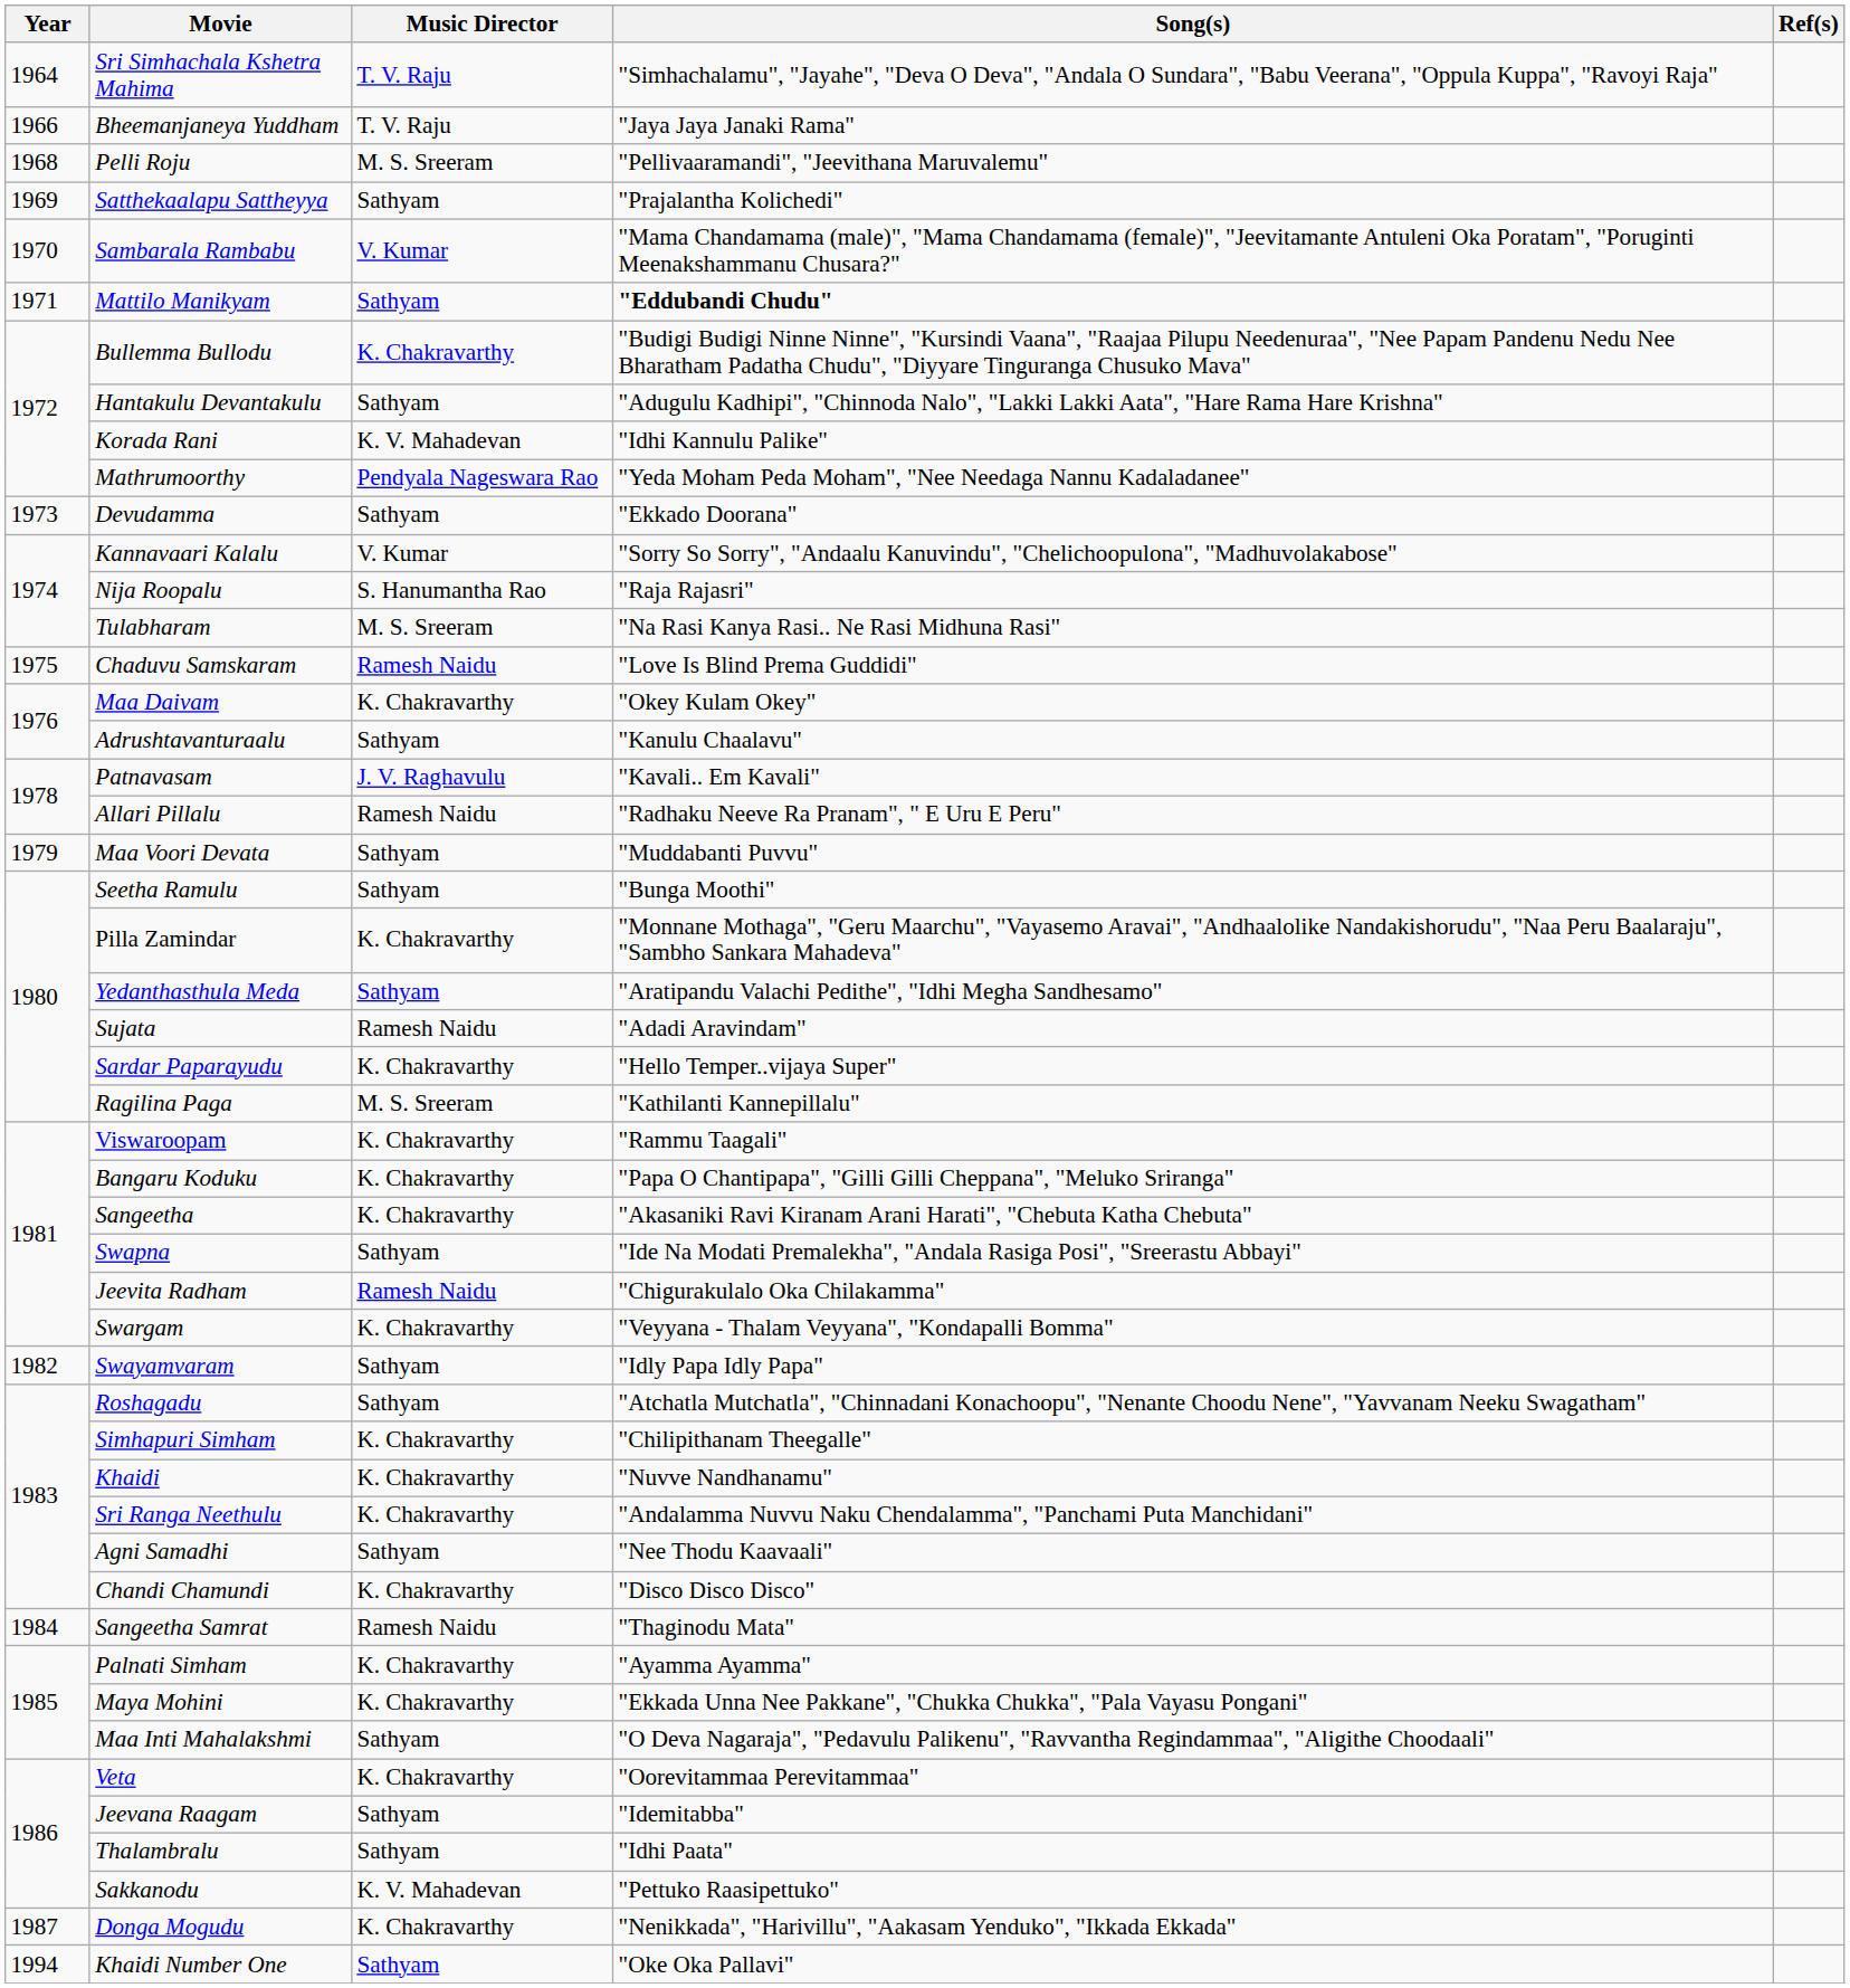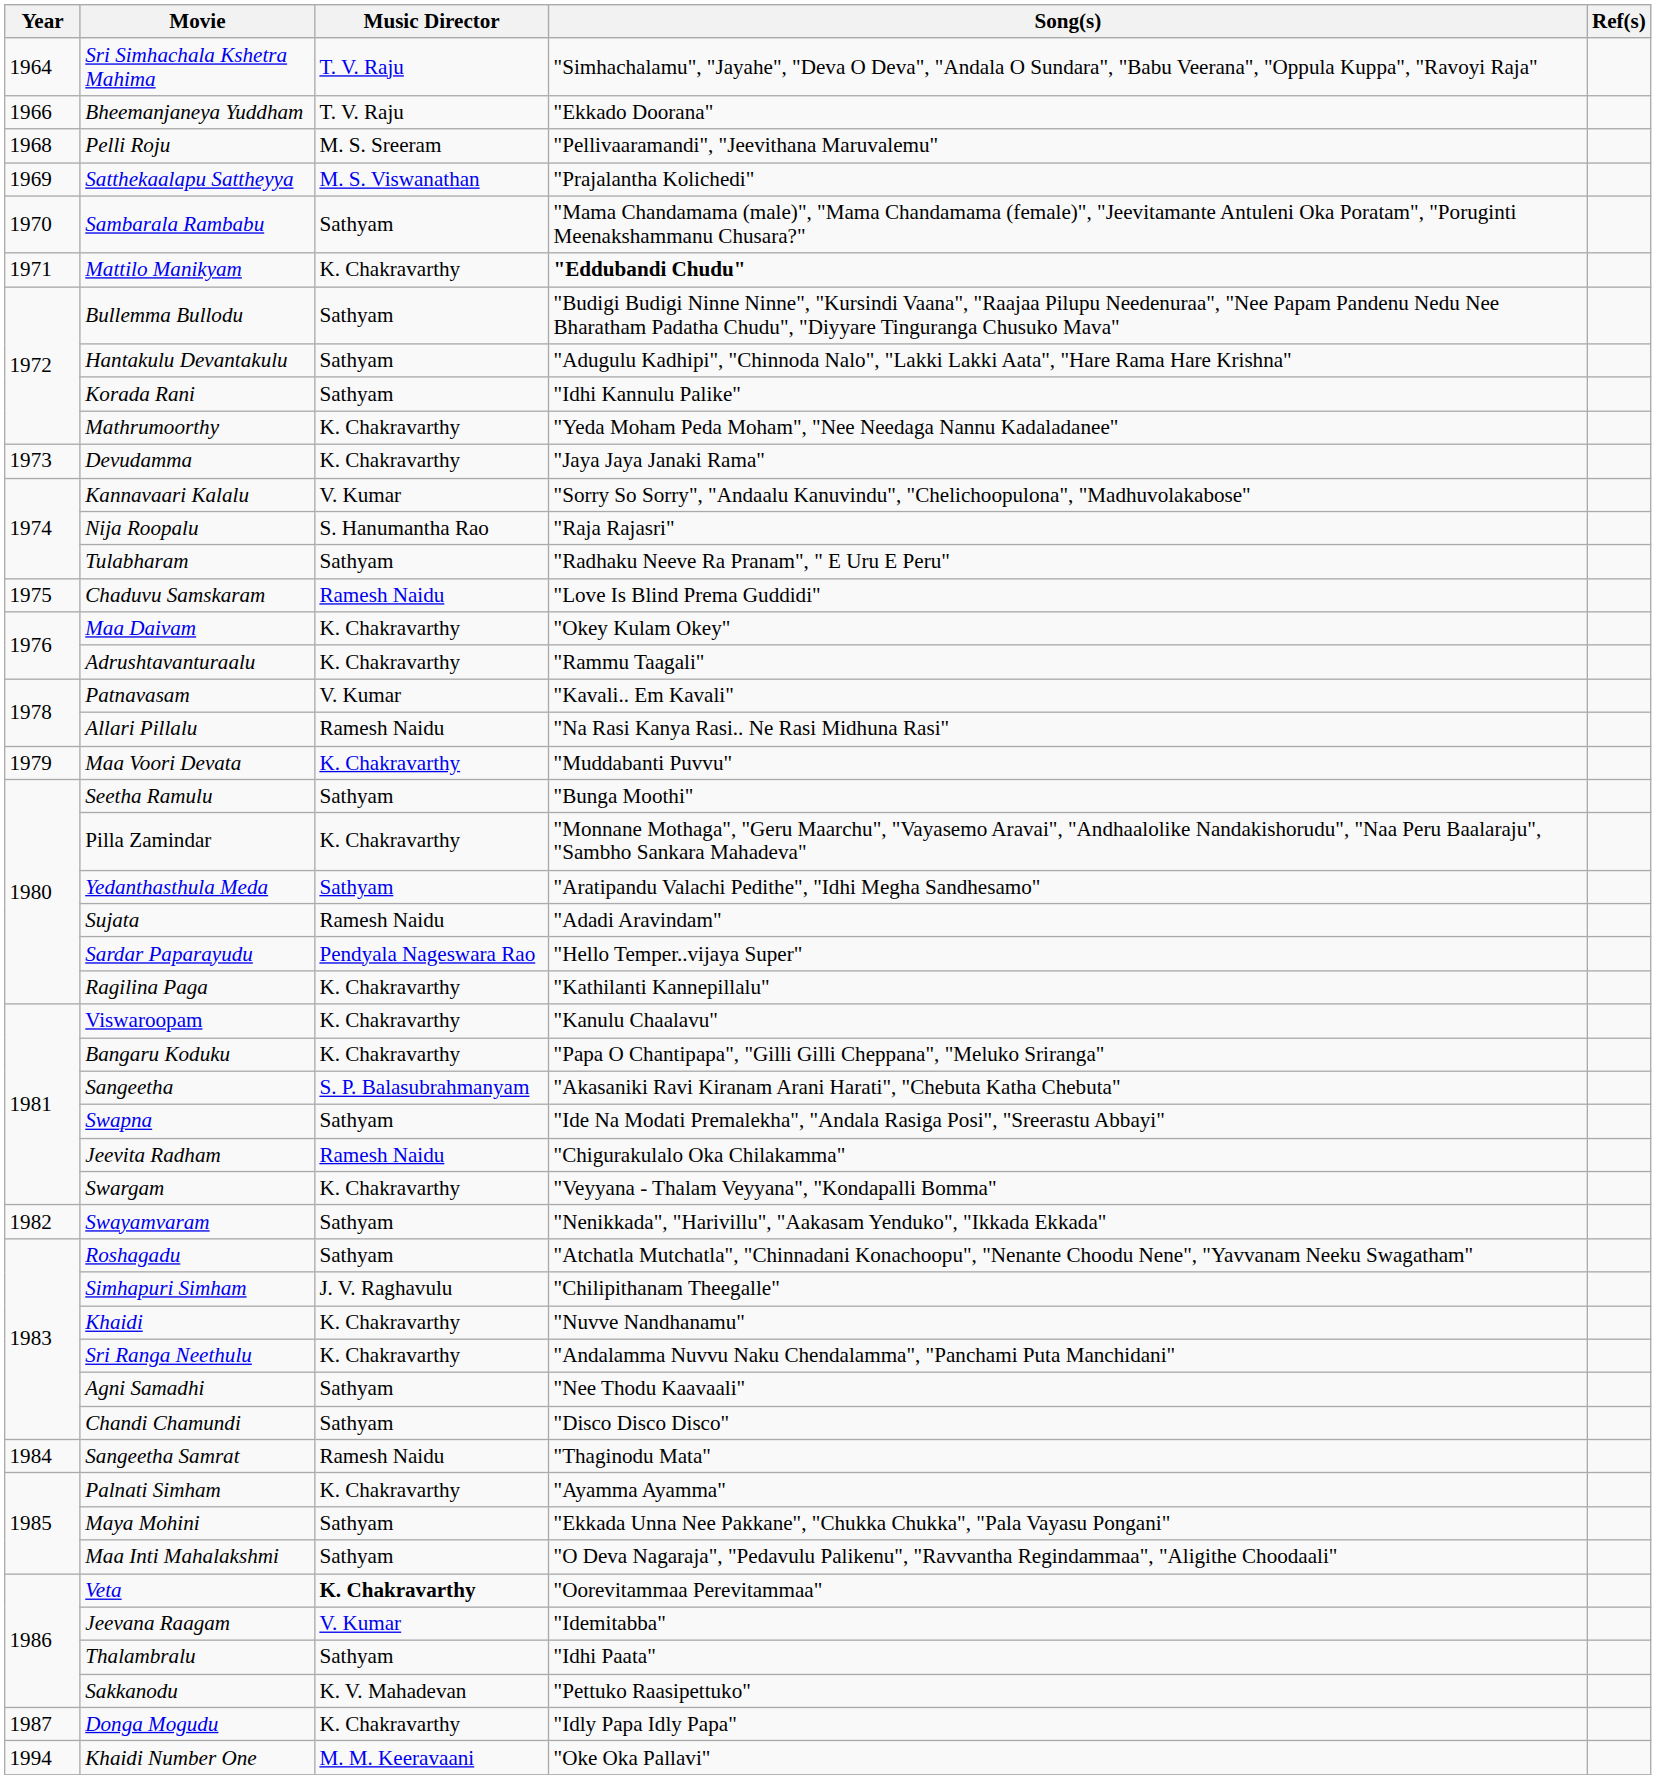 <table class="wikitable">
 <tr style="background:#ccc; text-align:center;">
 <th scope="col" style="width: 50px;">Year</th>
 <th scope="col" style="width: 170px;">Movie</th>
 <th scope="col" style="width: 170px;">Music Director</th>
 <th>Song(s)</th>
 <th>Ref(s)</th>
 </tr>
 <tr>
 <td>1964</td>
 <td><em><a href='#'>Sri Simhachala Kshetra Mahima</a></em></td>
 <td><a href='#'>T. V. Raju</a></td>
 <td>"Simhachalamu", "Jayahe", "Deva O Deva", "Andala O Sundara", "Babu Veerana", "Oppula Kuppa", "Ravoyi Raja"</td>
 <td></td>
 </tr>
 <tr>
 <td>1966</td>
 <td><em>Bheemanjaneya Yuddham</em></td>
 <td>T. V. Raju</td>
-<td>"Jaya Jaya Janaki Rama"</td>
+<td>"Ekkado Doorana"</td>
 <td></td>
 </tr>
 <tr>
 <td>1968</td>
 <td><em>Pelli Roju</em></td>
 <td>M. S. Sreeram</td>
 <td>"Pellivaaramandi", "Jeevithana Maruvalemu"</td>
 <td></td>
 </tr>
 <tr>
 <td>1969</td>
 <td><em><a href='#'>Satthekaalapu Sattheyya</a></em></td>
-<td>Sathyam</td>
+<td><a href='#'>M. S. Viswanathan</a></td>
 <td>"Prajalantha Kolichedi"</td>
 <td></td>
 </tr>
 <tr>
 <td>1970</td>
 <td><em><a href='#'>Sambarala Rambabu</a></em></td>
-<td><a href='#'>V. Kumar</a></td>
+<td>Sathyam</td>
 <td>"Mama Chandamama (male)", "Mama Chandamama (female)", "Jeevitamante Antuleni Oka Poratam", "Poruginti Meenakshammanu Chusara?"</td>
 <td></td>
 </tr>
 <tr>
 <td>1971</td>
 <td><em><a href='#'>Mattilo Manikyam</a></em></td>
-<td><a href='#'>Sathyam</a></td>
+<td>K. Chakravarthy</td>
 <td><strong>"Eddubandi Chudu"</strong></td>
 <td></td>
 </tr>
 <tr>
 <td rowspan = "4">1972</td>
 <td><em>Bullemma Bullodu</em></td>
-<td><a href='#'>K. Chakravarthy</a></td>
+<td>Sathyam</td>
 <td>"Budigi Budigi Ninne Ninne", "Kursindi Vaana", "Raajaa Pilupu Needenuraa", "Nee Papam Pandenu Nedu Nee Bharatham Padatha Chudu", "Diyyare Tinguranga Chusuko Mava"</td>
 <td></td>
 </tr>
 <tr>
 <td><em>Hantakulu Devantakulu</em></td>
 <td>Sathyam</td>
 <td>"Adugulu Kadhipi", "Chinnoda Nalo", "Lakki Lakki Aata", "Hare Rama Hare Krishna"</td>
 <td></td>
 </tr>
 <tr>
 <td><em>Korada Rani</em></td>
-<td>K. V. Mahadevan</td>
+<td>Sathyam</td>
 <td>"Idhi Kannulu Palike"</td>
 <td></td>
 </tr>
 <tr>
 <td><em>Mathrumoorthy</em></td>
-<td><a href='#'>Pendyala Nageswara Rao</a></td>
+<td>K. Chakravarthy</td>
 <td>"Yeda Moham Peda Moham", "Nee Needaga Nannu Kadaladanee"</td>
 <td></td>
 </tr>
 <tr>
 <td>1973</td>
 <td><em>Devudamma</em></td>
-<td>Sathyam</td>
-<td>"Ekkado Doorana"</td>
+<td>K. Chakravarthy</td>
+<td>"Jaya Jaya Janaki Rama"</td>
 <td></td>
 </tr>
 <tr>
 <td rowspan = "3">1974</td>
 <td><em>Kannavaari Kalalu</em></td>
 <td>V. Kumar</td>
 <td>"Sorry So Sorry", "Andaalu Kanuvindu", "Chelichoopulona", "Madhuvolakabose"</td>
 <td></td>
 </tr>
 <tr>
 <td><em>Nija Roopalu</em></td>
 <td>S. Hanumantha Rao</td>
 <td>"Raja Rajasri"</td>
 <td></td>
 </tr>
 <tr>
 <td><em>Tulabharam</em></td>
-<td>M. S. Sreeram</td>
-<td>"Na Rasi Kanya Rasi.. Ne Rasi Midhuna Rasi"</td>
+<td>Sathyam</td>
+<td>"Radhaku Neeve Ra Pranam", " E Uru E Peru"</td>
 <td></td>
 </tr>
 <tr>
 <td>1975</td>
 <td><em>Chaduvu Samskaram</em></td>
 <td><a href='#'>Ramesh Naidu</a></td>
 <td>"Love Is Blind Prema Guddidi"</td>
 <td></td>
 </tr>
 <tr>
 <td rowspan = "2">1976</td>
 <td><em><a href='#'>Maa Daivam</a></em></td>
 <td>K. Chakravarthy</td>
 <td>"Okey Kulam Okey"</td>
 <td></td>
 </tr>
 <tr>
 <td><em>Adrushtavanturaalu</em></td>
-<td>Sathyam</td>
-<td>"Kanulu Chaalavu"</td>
+<td>K. Chakravarthy</td>
+<td>"Rammu Taagali"</td>
 <td></td>
 </tr>
 <tr>
 <td rowspan = "2">1978</td>
 <td><em>Patnavasam</em></td>
-<td><a href='#'>J. V. Raghavulu</a></td>
+<td>V. Kumar</td>
 <td>"Kavali.. Em Kavali"</td>
 <td></td>
 </tr>
 <tr>
 <td><em>Allari Pillalu</em></td>
 <td>Ramesh Naidu</td>
-<td>"Radhaku Neeve Ra Pranam", " E Uru E Peru"</td>
+<td>"Na Rasi Kanya Rasi.. Ne Rasi Midhuna Rasi"</td>
 <td></td>
 </tr>
 <tr>
 <td>1979</td>
 <td><em>Maa Voori Devata</em></td>
-<td>Sathyam</td>
+<td><a href='#'>K. Chakravarthy</a></td>
 <td>"Muddabanti Puvvu"</td>
 <td></td>
 </tr>
 <tr>
 <td rowspan = "6">1980</td>
 <td><em>Seetha Ramulu</em></td>
 <td>Sathyam</td>
 <td>"Bunga Moothi"</td>
 <td></td>
 </tr>
 <tr>
 <td>Pilla Zamindar</td>
 <td>K. Chakravarthy</td>
 <td>"Monnane Mothaga", "Geru Maarchu", "Vayasemo Aravai", "Andhaalolike Nandakishorudu", "Naa Peru Baalaraju", "Sambho Sankara Mahadeva"</td>
 <td></td>
 </tr>
 <tr>
 <td><em><a href='#'>Yedanthasthula Meda</a></em></td>
 <td><a href='#'>Sathyam</a></td>
 <td>"Aratipandu Valachi Pedithe", "Idhi Megha Sandhesamo"</td>
 <td></td>
 </tr>
 <tr>
 <td><em>Sujata</em></td>
 <td>Ramesh Naidu</td>
 <td>"Adadi Aravindam"</td>
 <td></td>
 </tr>
 <tr>
 <td><em><a href='#'>Sardar Paparayudu</a></em></td>
-<td>K. Chakravarthy</td>
+<td><a href='#'>Pendyala Nageswara Rao</a></td>
 <td>"Hello Temper..vijaya Super"</td>
 <td></td>
 </tr>
 <tr>
 <td><em>Ragilina Paga</em></td>
-<td>M. S. Sreeram</td>
+<td>K. Chakravarthy</td>
 <td>"Kathilanti Kannepillalu"</td>
 <td></td>
 </tr>
 <tr>
 <td rowspan = "6">1981</td>
 <td><a href='#'>Viswaroopam</a></td>
 <td>K. Chakravarthy</td>
-<td>"Rammu Taagali"</td>
+<td>"Kanulu Chaalavu"</td>
 <td></td>
 </tr>
 <tr>
 <td><em>Bangaru Koduku</em></td>
 <td>K. Chakravarthy</td>
 <td>"Papa O Chantipapa", "Gilli Gilli Cheppana", "Meluko Sriranga"</td>
 <td></td>
 </tr>
 <tr>
 <td><em>Sangeetha</em></td>
-<td>K. Chakravarthy</td>
+<td><a href='#'>S. P. Balasubrahmanyam</a></td>
 <td>"Akasaniki Ravi Kiranam Arani Harati", "Chebuta Katha Chebuta"</td>
 <td></td>
 </tr>
 <tr>
 <td><em><a href='#'>Swapna</a></em></td>
 <td>Sathyam</td>
 <td>"Ide Na Modati Premalekha", "Andala Rasiga Posi", "Sreerastu Abbayi"</td>
 <td></td>
 </tr>
 <tr>
 <td><em>Jeevita Radham</em></td>
 <td><a href='#'>Ramesh Naidu</a></td>
 <td>"Chigurakulalo Oka Chilakamma"</td>
 <td></td>
 </tr>
 <tr>
 <td><em>Swargam</em></td>
 <td>K. Chakravarthy</td>
 <td>"Veyyana - Thalam Veyyana", "Kondapalli Bomma"</td>
 <td></td>
 </tr>
 <tr>
 <td>1982</td>
 <td><em><a href='#'>Swayamvaram</a></em></td>
 <td>Sathyam</td>
-<td>"Idly Papa Idly Papa"</td>
+<td>"Nenikkada", "Harivillu", "Aakasam Yenduko", "Ikkada Ekkada"</td>
 <td></td>
 </tr>
 <tr>
 <td rowspan = "6">1983</td>
 <td><em><a href='#'>Roshagadu</a></em></td>
 <td>Sathyam</td>
 <td>"Atchatla Mutchatla", "Chinnadani Konachoopu", "Nenante Choodu Nene", "Yavvanam Neeku Swagatham"</td>
 <td></td>
 </tr>
 <tr>
 <td><em><a href='#'>Simhapuri Simham</a></em></td>
-<td>K. Chakravarthy</td>
+<td>J. V. Raghavulu</td>
 <td>"Chilipithanam Theegalle"</td>
 <td></td>
 </tr>
 <tr>
 <td><em><a href='#'>Khaidi</a></em></td>
 <td>K. Chakravarthy</td>
 <td>"Nuvve Nandhanamu"</td>
 <td></td>
 </tr>
 <tr>
 <td><em><a href='#'>Sri Ranga Neethulu</a></em></td>
 <td>K. Chakravarthy</td>
 <td>"Andalamma Nuvvu Naku Chendalamma", "Panchami Puta Manchidani"</td>
 <td></td>
 </tr>
 <tr>
 <td><em>Agni Samadhi</em></td>
 <td>Sathyam</td>
 <td>"Nee Thodu Kaavaali"</td>
 <td></td>
 </tr>
 <tr>
 <td><em>Chandi Chamundi</em></td>
-<td>K. Chakravarthy</td>
+<td>Sathyam</td>
 <td>"Disco Disco Disco"</td>
 <td></td>
 </tr>
 <tr>
 <td>1984</td>
 <td><em>Sangeetha Samrat</em></td>
 <td>Ramesh Naidu</td>
 <td>"Thaginodu Mata"</td>
 <td></td>
 </tr>
 <tr>
 <td rowspan = "3">1985</td>
 <td><em>Palnati Simham</em></td>
 <td>K. Chakravarthy</td>
 <td>"Ayamma Ayamma"</td>
 <td></td>
 </tr>
 <tr>
 <td><em>Maya Mohini</em></td>
-<td>K. Chakravarthy</td>
+<td>Sathyam</td>
 <td>"Ekkada Unna Nee Pakkane", "Chukka Chukka", "Pala Vayasu Pongani"</td>
 <td></td>
 </tr>
 <tr>
 <td><em>Maa Inti Mahalakshmi</em></td>
 <td>Sathyam</td>
 <td>"O Deva Nagaraja", "Pedavulu Palikenu", "Ravvantha Regindammaa", "Aligithe Choodaali"</td>
 <td></td>
 </tr>
 <tr>
 <td rowspan = "4">1986</td>
 <td><em><a href='#'>Veta</a></em></td>
-<td>K. Chakravarthy</td>
+<td><strong>K. Chakravarthy</strong></td>
 <td>"Oorevitammaa Perevitammaa"</td>
 <td></td>
 </tr>
 <tr>
 <td><em>Jeevana Raagam</em></td>
-<td>Sathyam</td>
+<td><a href='#'>V. Kumar</a></td>
 <td>"Idemitabba"</td>
 <td></td>
 </tr>
 <tr>
 <td><em>Thalambralu</em></td>
 <td>Sathyam</td>
 <td>"Idhi Paata"</td>
 <td></td>
 </tr>
 <tr>
 <td><em>Sakkanodu</em></td>
 <td>K. V. Mahadevan</td>
 <td>"Pettuko Raasipettuko"</td>
 <td></td>
 </tr>
 <tr>
 <td>1987</td>
 <td><em><a href='#'>Donga Mogudu</a></em></td>
 <td>K. Chakravarthy</td>
-<td>"Nenikkada", "Harivillu", "Aakasam Yenduko", "Ikkada Ekkada"</td>
+<td>"Idly Papa Idly Papa"</td>
 <td></td>
 </tr>
 <tr>
 <td>1994</td>
 <td><em>Khaidi Number One</em></td>
-<td><a href='#'>Sathyam</a></td>
+<td><a href='#'>M. M. Keeravaani</a></td>
 <td>"Oke Oka Pallavi"</td>
 <td></td>
 </tr>
 </table>
